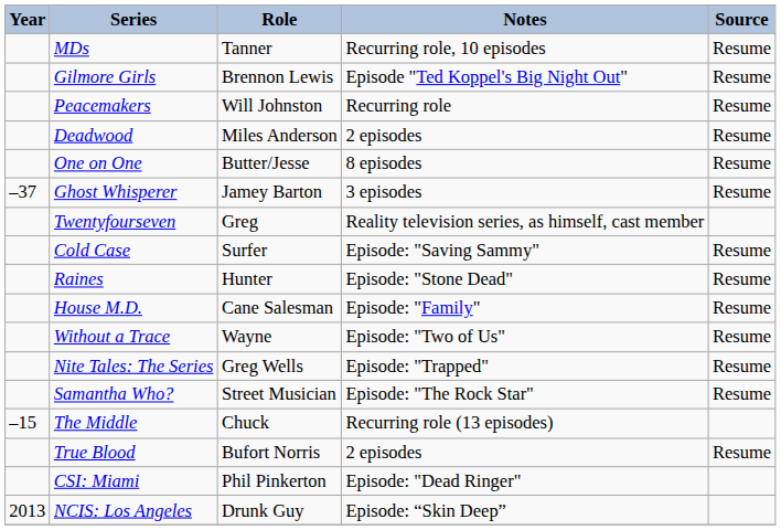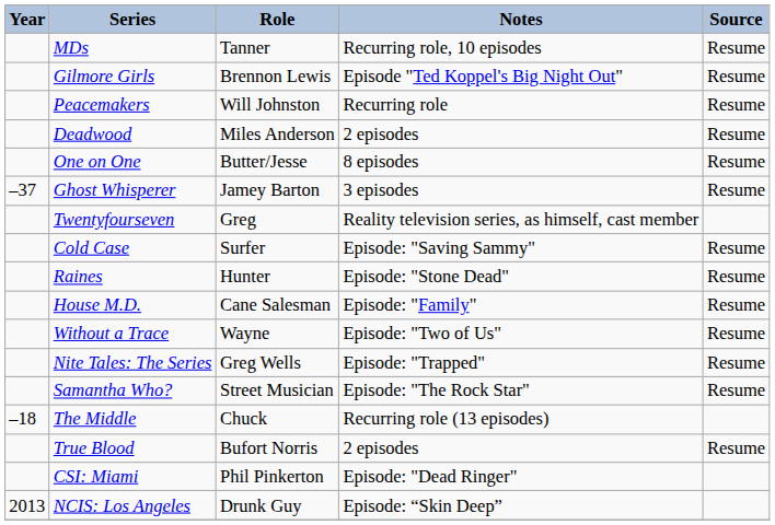 <table class="wikitable sortable plainrowheaders" style="width=95%;  font-size: 100%;">
 <tr>
 <th style="background:#b0c4de;">Year</th>
 <th style="background:#b0c4de;">Series</th>
 <th style="background:#b0c4de;">Role</th>
 <th style="background:#b0c4de;" class="unsortable">Notes</th>
 <th style="background:#b0c4de;" class="unsortable">Source</th>
 </tr>
 <tr>
 <td></td>
 <td><em><a href='#'>MDs</a></em></td>
 <td>Tanner</td>
 <td>Recurring role, 10 episodes</td>
 <td>Resume</td>
 </tr>
 <tr>
 <td></td>
 <td><em><a href='#'>Gilmore Girls</a></em></td>
 <td>Brennon Lewis</td>
 <td>Episode "<a href='#'>Ted Koppel's Big Night Out</a>"</td>
 <td>Resume</td>
 </tr>
 <tr>
 <td></td>
 <td><em><a href='#'>Peacemakers</a></em></td>
 <td>Will Johnston</td>
 <td>Recurring role</td>
 <td>Resume</td>
 </tr>
 <tr>
 <td></td>
 <td><em><a href='#'>Deadwood</a></em></td>
 <td>Miles Anderson</td>
 <td>2 episodes</td>
 <td>Resume</td>
 </tr>
 <tr>
 <td></td>
 <td><em><a href='#'>One on One</a></em></td>
 <td>Butter/Jesse</td>
 <td>8 episodes</td>
 <td>Resume</td>
 </tr>
 <tr>
 <td>–37</td>
 <td><em><a href='#'>Ghost Whisperer</a></em></td>
 <td>Jamey Barton</td>
 <td>3 episodes</td>
 <td>Resume</td>
 </tr>
 <tr>
 <td></td>
 <td><em><a href='#'>Twentyfourseven</a></em></td>
 <td>Greg</td>
 <td>Reality television series, as himself, cast member</td>
 <td></td>
 </tr>
 <tr>
 <td></td>
 <td><em><a href='#'>Cold Case</a></em></td>
 <td>Surfer</td>
 <td>Episode: "Saving Sammy"</td>
 <td>Resume</td>
 </tr>
 <tr>
 <td></td>
 <td><em><a href='#'>Raines</a></em></td>
 <td>Hunter</td>
 <td>Episode: "Stone Dead"</td>
 <td>Resume</td>
 </tr>
 <tr>
 <td></td>
 <td><em><a href='#'>House M.D.</a></em></td>
 <td>Cane Salesman</td>
 <td>Episode: "<a href='#'>Family</a>"</td>
 <td>Resume</td>
 </tr>
 <tr>
 <td></td>
 <td><em><a href='#'>Without a Trace</a></em></td>
 <td>Wayne</td>
 <td>Episode: "Two of Us"</td>
 <td>Resume</td>
 </tr>
 <tr>
 <td></td>
 <td><em><a href='#'>Nite Tales: The Series</a></em></td>
 <td>Greg Wells</td>
 <td>Episode: "Trapped"</td>
 <td>Resume</td>
 </tr>
 <tr>
 <td></td>
 <td><em><a href='#'>Samantha Who?</a></em></td>
 <td>Street Musician</td>
 <td>Episode: "The Rock Star"</td>
 <td>Resume</td>
 </tr>
 <tr>
-<td>–15</td>
+<td>–18</td>
 <td><em><a href='#'>The Middle</a></em></td>
 <td>Chuck</td>
 <td>Recurring role (13 episodes)</td>
 <td></td>
 </tr>
 <tr>
 <td></td>
 <td><em><a href='#'>True Blood</a></em></td>
 <td>Bufort Norris</td>
 <td>2 episodes</td>
 <td>Resume</td>
 </tr>
 <tr>
 <td></td>
 <td><em><a href='#'>CSI: Miami</a></em></td>
 <td>Phil Pinkerton</td>
 <td>Episode: "Dead Ringer"</td>
 <td></td>
 </tr>
 <tr>
 <td>2013</td>
 <td><em><a href='#'>NCIS: Los Angeles</a></em></td>
 <td>Drunk Guy</td>
 <td>Episode: “Skin Deep”</td>
 <td></td>
 </tr>
 <tr>
 </tr>
 </table>
